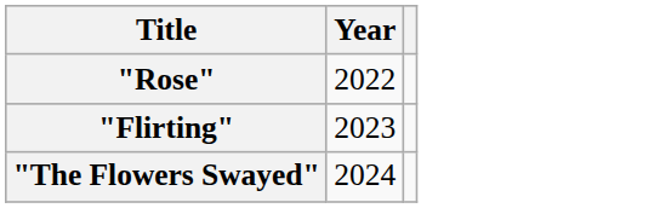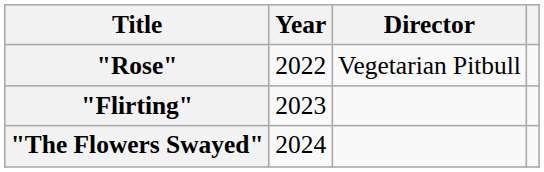 <table class="wikitable plainrowheaders" style="text-align:center;">
 <tr>
 <th scope="col">Title</th>
 <th scope="col">Year</th>
+<th scope="col">Director</th>
 <th scope="col"></th>
 </tr>
 <tr>
 <th scope="row">"Rose"</th>
 <td>2022</td>
+<td>Vegetarian Pitbull</td>
 <td></td>
 </tr>
 <tr>
 <th scope="row">"Flirting"</th>
 <td>2023</td>
 <td></td>
+<td></td>
 </tr>
 <tr>
 <th scope="row">"The Flowers Swayed"</th>
 <td>2024</td>
 <td></td>
+<td></td>
 </tr>
 </table>
